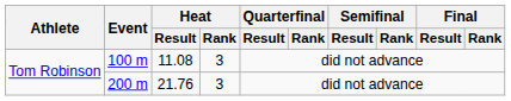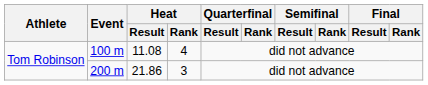 <table class="wikitable" style="font-size:90%">
 <tr>
 <th rowspan="2">Athlete</th>
 <th rowspan="2">Event</th>
 <th colspan="2">Heat</th>
 <th colspan="2">Quarterfinal</th>
 <th colspan="2">Semifinal</th>
 <th colspan="2">Final</th>
 </tr>
 <tr style="font-size:95%">
 <th>Result</th>
 <th>Rank</th>
 <th>Result</th>
 <th>Rank</th>
 <th>Result</th>
 <th>Rank</th>
 <th>Result</th>
 <th>Rank</th>
 </tr>
 <tr align=center>
 <td align=left rowspan=2><a href='#'>Tom Robinson</a></td>
 <td align=left><a href='#'>100 m</a></td>
 <td>11.08</td>
-<td>3</td>
+<td>4</td>
 <td colspan=6>did not advance</td>
 </tr>
 <tr align=center>
 <td align=left><a href='#'>200 m</a></td>
-<td>21.76</td>
+<td>21.86</td>
 <td>3</td>
 <td colspan=6>did not advance</td>
 </tr>
 </table>
